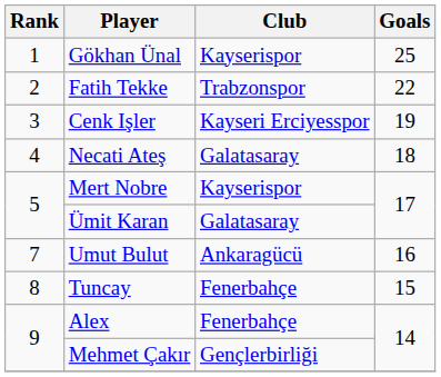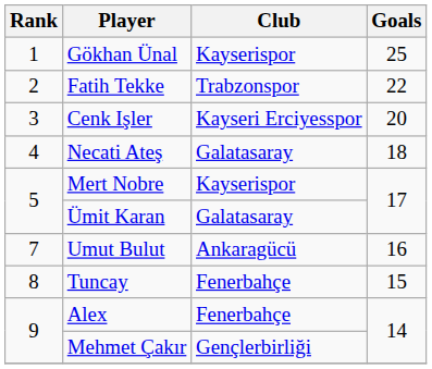 <table class="wikitable" style="text-align:left">
 <tr>
 <th>Rank</th>
 <th>Player</th>
 <th>Club</th>
 <th>Goals</th>
 </tr>
 <tr>
 <td align=center>1</td>
 <td> <a href='#'>Gökhan Ünal</a></td>
 <td><a href='#'>Kayserispor</a></td>
 <td align=center>25</td>
 </tr>
 <tr>
 <td align=center>2</td>
 <td> <a href='#'>Fatih Tekke</a></td>
 <td><a href='#'>Trabzonspor</a></td>
 <td align=center>22</td>
 </tr>
 <tr>
 <td align=center>3</td>
 <td> <a href='#'>Cenk Işler</a></td>
 <td><a href='#'>Kayseri Erciyesspor</a></td>
-<td align=center>19</td>
+<td align=center>20</td>
 </tr>
 <tr>
 <td align=center>4</td>
 <td> <a href='#'>Necati Ateş</a></td>
 <td><a href='#'>Galatasaray</a></td>
 <td align=center>18</td>
 </tr>
 <tr>
 <td rowspan="2" align=center>5</td>
 <td> <a href='#'>Mert Nobre</a></td>
 <td><a href='#'>Kayserispor</a></td>
 <td rowspan="2" align=center>17</td>
 </tr>
 <tr>
 <td> <a href='#'>Ümit Karan</a></td>
 <td><a href='#'>Galatasaray</a></td>
 </tr>
 <tr>
 <td align=center>7</td>
 <td> <a href='#'>Umut Bulut</a></td>
 <td><a href='#'>Ankaragücü</a></td>
 <td align=center>16</td>
 </tr>
 <tr>
 <td align=center>8</td>
 <td> <a href='#'>Tuncay</a></td>
 <td><a href='#'>Fenerbahçe</a></td>
 <td align=center>15</td>
 </tr>
 <tr>
 <td rowspan="2" align=center>9</td>
 <td> <a href='#'>Alex</a></td>
 <td><a href='#'>Fenerbahçe</a></td>
 <td rowspan="2" align=center>14</td>
 </tr>
 <tr>
 <td> <a href='#'>Mehmet Çakır</a></td>
 <td><a href='#'>Gençlerbirliği</a></td>
 </tr>
 <tr>
 </tr>
 </table>
